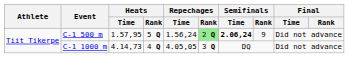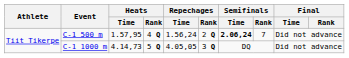 <table class="wikitable" style="font-size:90%">
 <tr>
 <th rowspan=2>Athlete</th>
 <th rowspan=2>Event</th>
 <th colspan=2>Heats</th>
 <th colspan=2>Repechages</th>
 <th colspan=2>Semifinals</th>
 <th colspan=2>Final</th>
 </tr>
 <tr style="font-size:95%">
 <th>Time</th>
 <th>Rank</th>
 <th>Time</th>
 <th>Rank</th>
 <th>Time</th>
 <th>Rank</th>
 <th>Time</th>
 <th>Rank</th>
 </tr>
 <tr align=center>
 <td align=left rowspan=2><a href='#'>Tiit Tikerpe</a></td>
 <td align=left><a href='#'>C-1 500 m</a></td>
 <td>1.57,95</td>
-<td>5 <strong>Q</strong></td>
+<td>4 <strong>Q</strong></td>
 <td>1.56,24</td>
-<td style="background: lightgreen;">2 <strong>Q</strong></td>
+<td>2 <strong>Q</strong></td>
 <td><strong>2.06,24</strong></td>
-<td>9</td>
+<td>7</td>
 <td colspan=2>Did not advance</td>
 </tr>
 <tr align=center>
 <td align=left><a href='#'>C-1 1000 m</a></td>
 <td>4.14,73</td>
-<td>4 <strong>Q</strong></td>
+<td>5 <strong>Q</strong></td>
 <td>4.05,05</td>
 <td>3 <strong>Q</strong></td>
 <td colspan=2>DQ</td>
 <td colspan=2>Did not advance</td>
 </tr>
 </table>
